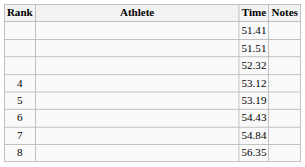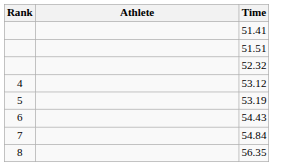 <table class="wikitable" style="text-align:center">
 <tr>
 <th>Rank</th>
 <th Style="width:18em">Athlete</th>
 <th>Time</th>
-<th>Notes</th>
 </tr>
 <tr>
 <td></td>
 <td style="text-align:left"></td>
 <td>51.41</td>
-<td></td>
 </tr>
 <tr>
 <td></td>
 <td style="text-align:left"></td>
 <td>51.51</td>
-<td></td>
 </tr>
 <tr>
 <td></td>
 <td style="text-align:left"></td>
 <td>52.32</td>
-<td></td>
 </tr>
 <tr>
 <td>4</td>
 <td style="text-align:left"></td>
 <td>53.12</td>
-<td></td>
 </tr>
 <tr>
 <td>5</td>
 <td style="text-align:left"></td>
 <td>53.19</td>
-<td></td>
 </tr>
 <tr>
 <td>6</td>
 <td style="text-align:left"></td>
 <td>54.43</td>
-<td></td>
 </tr>
 <tr>
 <td>7</td>
 <td style="text-align:left"></td>
 <td>54.84</td>
-<td></td>
 </tr>
 <tr>
 <td>8</td>
 <td style="text-align:left"></td>
 <td>56.35</td>
-<td></td>
 </tr>
 </table>
